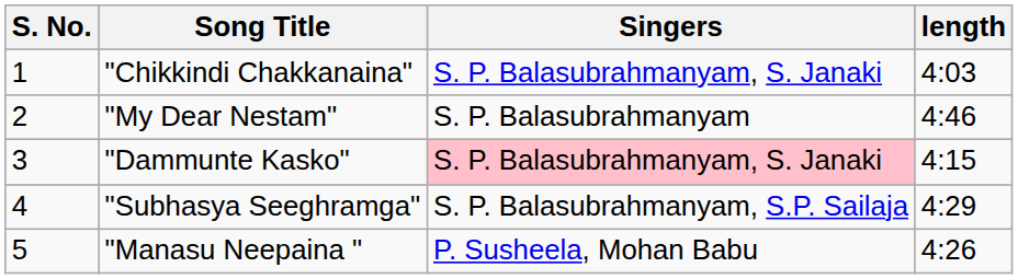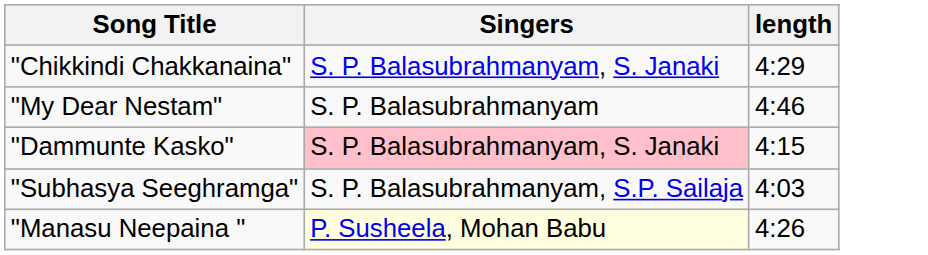 <table class="wikitable">
 <tr>
-<th>S. No.</th>
 <th>Song Title</th>
 <th>Singers</th>
 <th>length</th>
 </tr>
 <tr>
-<td>1</td>
 <td>"Chikkindi Chakkanaina"</td>
 <td><a href='#'>S. P. Balasubrahmanyam</a>, <a href='#'>S. Janaki</a></td>
-<td>4:03</td>
+<td>4:29</td>
 </tr>
 <tr>
-<td>2</td>
 <td>"My Dear Nestam"</td>
 <td>S. P. Balasubrahmanyam</td>
 <td>4:46</td>
 </tr>
 <tr>
-<td>3</td>
 <td>"Dammunte Kasko"</td>
 <td style="background: pink;">S. P. Balasubrahmanyam, S. Janaki</td>
 <td>4:15</td>
 </tr>
 <tr>
-<td>4</td>
 <td>"Subhasya Seeghramga"</td>
 <td>S. P. Balasubrahmanyam, <a href='#'>S.P. Sailaja</a></td>
-<td>4:29</td>
+<td>4:03</td>
 </tr>
 <tr>
-<td>5</td>
 <td>"Manasu Neepaina "</td>
-<td><a href='#'>P. Susheela</a>, Mohan Babu</td>
+<td style="background: lightyellow;"><a href='#'>P. Susheela</a>, Mohan Babu</td>
 <td>4:26</td>
 </tr>
 </table>
